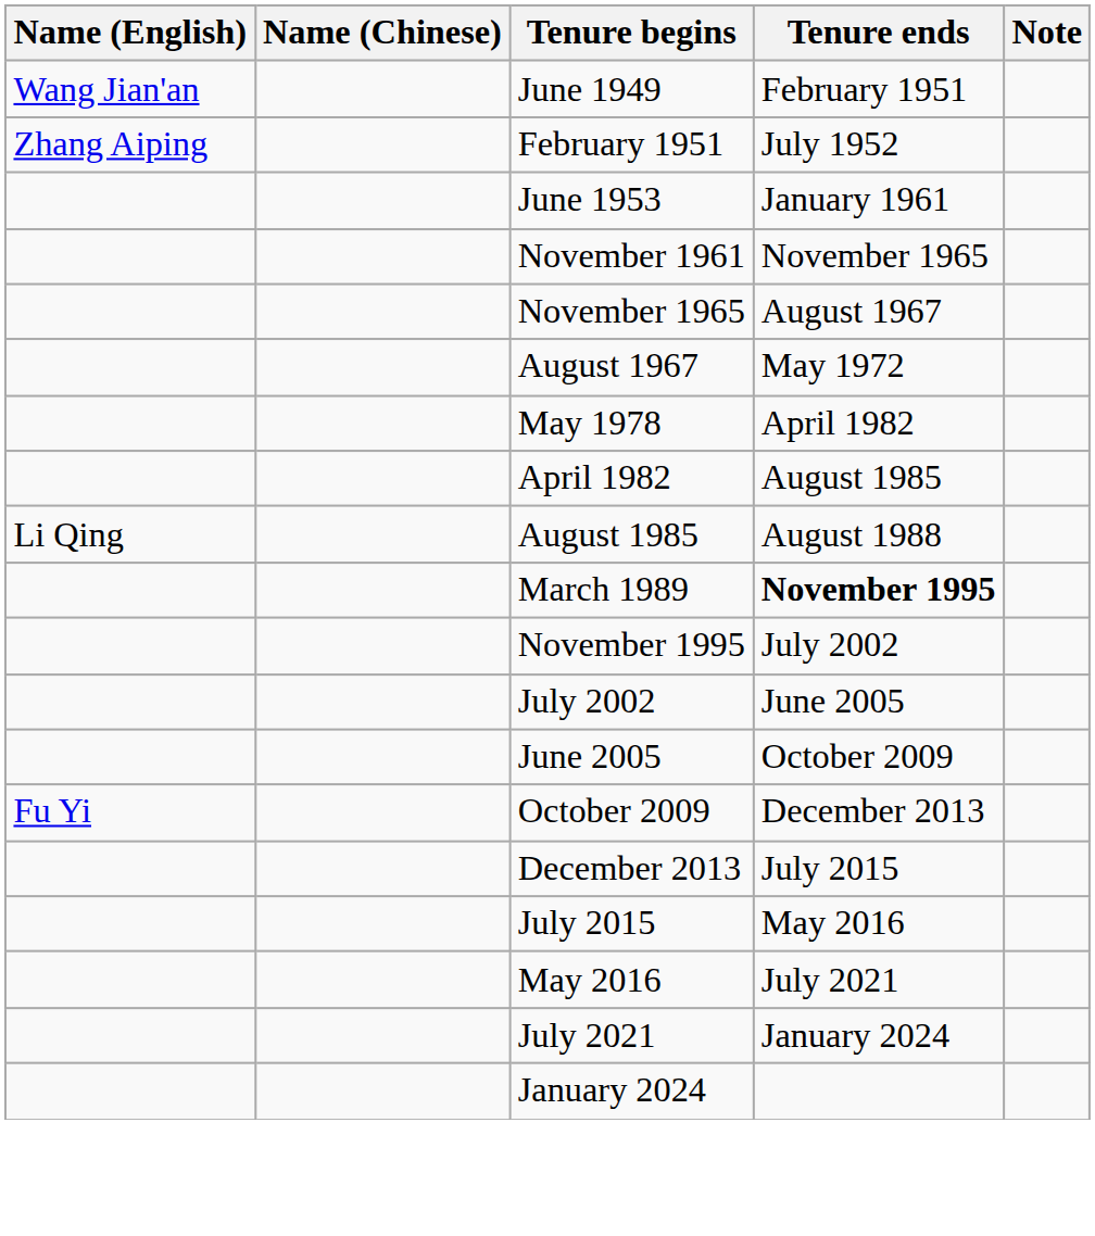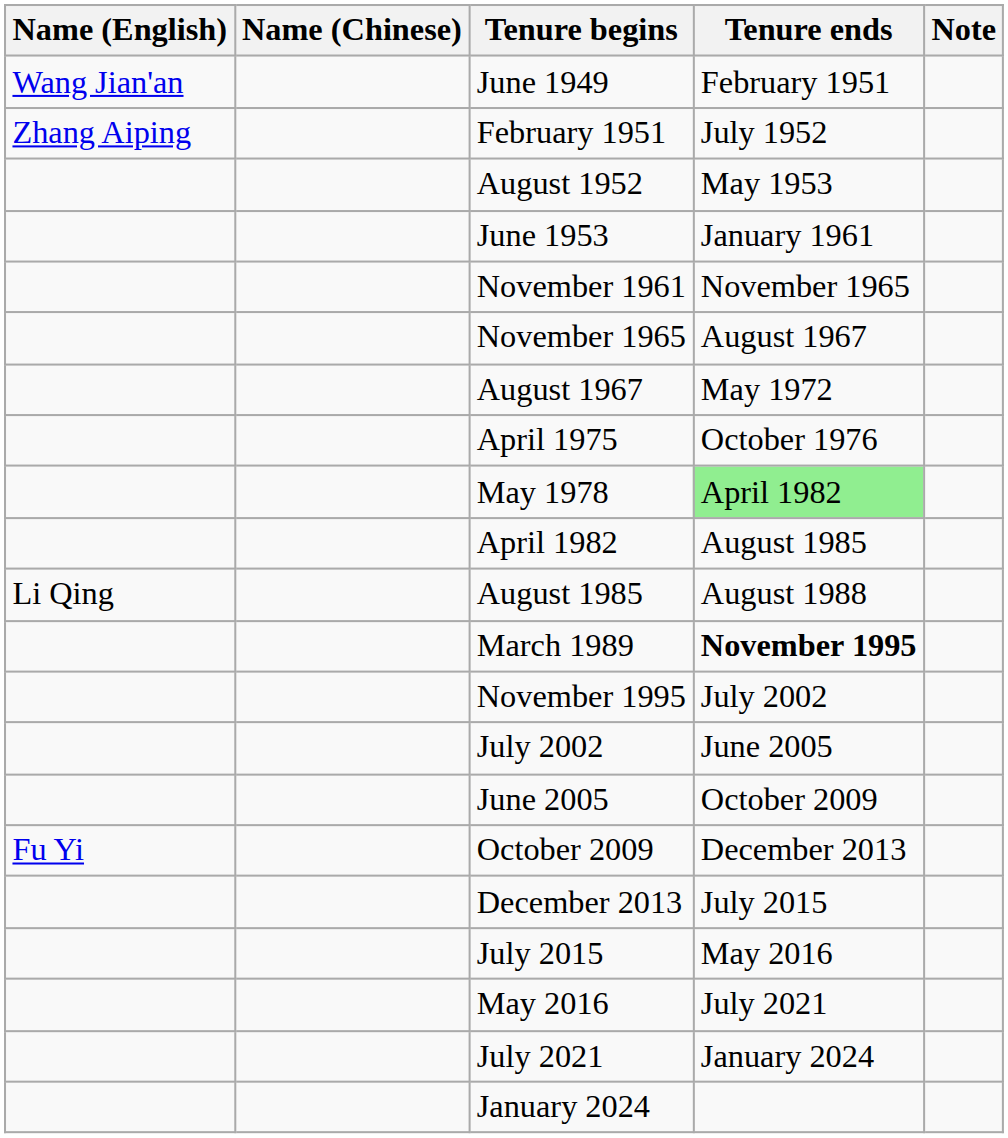 <table class="wikitable">
 <tr>
 <th>Name (English)</th>
 <th>Name (Chinese)</th>
 <th>Tenure begins</th>
 <th>Tenure ends</th>
 <th>Note</th>
 </tr>
 <tr>
 <td><a href='#'>Wang Jian'an</a></td>
 <td></td>
 <td>June 1949</td>
 <td>February 1951</td>
 <td></td>
 </tr>
 <tr>
 <td><a href='#'>Zhang Aiping</a></td>
 <td></td>
 <td>February 1951</td>
 <td>July 1952</td>
+<td></td>
+</tr>
+<tr>
+<td></td>
+<td></td>
+<td>August 1952</td>
+<td>May 1953</td>
 <td></td>
 </tr>
 <tr>
 <td></td>
 <td></td>
 <td>June 1953</td>
 <td>January 1961</td>
 <td></td>
 </tr>
 <tr>
 <td></td>
 <td></td>
 <td>November 1961</td>
 <td>November 1965</td>
 <td></td>
 </tr>
 <tr>
 <td></td>
 <td></td>
 <td>November 1965</td>
 <td>August 1967</td>
 <td></td>
 </tr>
 <tr>
 <td></td>
 <td></td>
 <td>August 1967</td>
 <td>May 1972</td>
 <td></td>
 </tr>
 <tr>
 <td></td>
 <td></td>
+<td>April 1975</td>
+<td>October 1976</td>
+<td></td>
+</tr>
+<tr>
+<td></td>
+<td></td>
 <td>May 1978</td>
-<td>April 1982</td>
+<td style="background: lightgreen;">April 1982</td>
 <td></td>
 </tr>
 <tr>
 <td></td>
 <td></td>
 <td>April 1982</td>
 <td>August 1985</td>
 <td></td>
 </tr>
 <tr>
 <td>Li Qing</td>
 <td></td>
 <td>August 1985</td>
 <td>August 1988</td>
 <td></td>
 </tr>
 <tr>
 <td></td>
 <td></td>
 <td>March 1989</td>
 <td><strong>November 1995</strong></td>
 <td></td>
 </tr>
 <tr>
 <td></td>
 <td></td>
 <td>November 1995</td>
 <td>July 2002</td>
 <td></td>
 </tr>
 <tr>
 <td></td>
 <td></td>
 <td>July 2002</td>
 <td>June 2005</td>
 <td></td>
 </tr>
 <tr>
 <td></td>
 <td></td>
 <td>June 2005</td>
 <td>October 2009</td>
 <td></td>
 </tr>
 <tr>
 <td><a href='#'>Fu Yi</a></td>
 <td></td>
 <td>October 2009</td>
 <td>December 2013</td>
 <td></td>
 </tr>
 <tr>
 <td></td>
 <td></td>
 <td>December 2013</td>
 <td>July 2015</td>
 <td></td>
 </tr>
 <tr>
 <td></td>
 <td></td>
 <td>July 2015</td>
 <td>May 2016</td>
 <td></td>
 </tr>
 <tr>
 <td></td>
 <td></td>
 <td>May 2016</td>
 <td>July 2021</td>
 <td></td>
 </tr>
 <tr>
 <td></td>
 <td></td>
 <td>July 2021</td>
 <td>January 2024</td>
 <td></td>
 </tr>
 <tr>
 <td></td>
 <td></td>
 <td>January 2024</td>
 <td></td>
 <td></td>
 </tr>
 </table>
